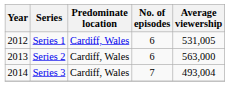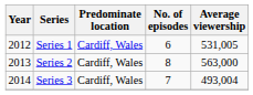 <table class="wikitable" style="text-align:center; margin:auto;">
 <tr>
 <th>Year</th>
 <th>Series</th>
 <th>Predominate<br>location</th>
 <th>No. of<br>episodes</th>
 <th>Average<br>viewership</th>
 </tr>
 <tr>
 <td>2012</td>
 <td><a href='#'>Series 1</a></td>
 <td><a href='#'>Cardiff, Wales</a></td>
 <td>6</td>
 <td>531,005</td>
 </tr>
 <tr>
 <td>2013</td>
 <td><a href='#'>Series 2</a></td>
 <td>Cardiff, Wales</td>
-<td>6</td>
+<td>8</td>
 <td>563,000</td>
 </tr>
 <tr>
 <td>2014</td>
 <td><a href='#'>Series 3</a></td>
 <td>Cardiff, Wales</td>
 <td>7</td>
 <td>493,004</td>
 </tr>
 <tr>
 </tr>
 </table>
